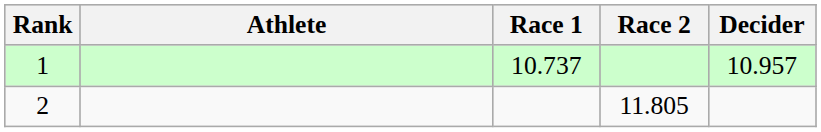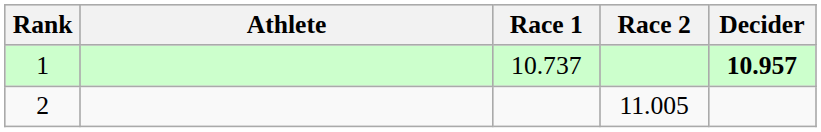 <table class=wikitable style="text-align:center">
 <tr>
 <th width=40>Rank</th>
 <th width=250>Athlete</th>
 <th width=60>Race 1</th>
 <th width=60>Race 2</th>
 <th width=60>Decider</th>
 </tr>
 <tr bgcolor=ccffcc>
 <td>1</td>
 <td align=left></td>
 <td>10.737</td>
 <td></td>
-<td>10.957</td>
+<td><strong>10.957</strong></td>
 </tr>
 <tr>
 <td>2</td>
 <td align=left></td>
 <td></td>
-<td>11.805</td>
+<td>11.005</td>
 <td></td>
 </tr>
 </table>
